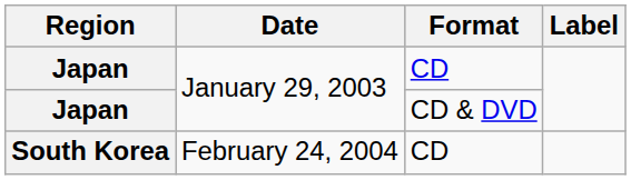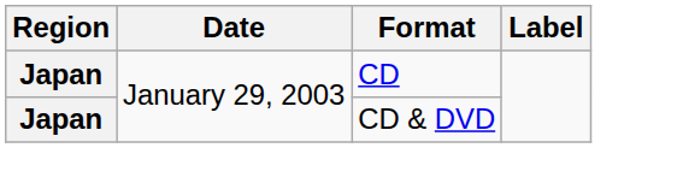 <table class="wikitable plainrowheaders">
 <tr>
 <th scope="col">Region</th>
 <th scope="col">Date</th>
 <th scope="col">Format</th>
 <th scope="col">Label</th>
 </tr>
 <tr>
 <th scope="row">Japan</th>
 <td rowspan="2">January 29, 2003</td>
 <td><a href='#'>CD</a></td>
 <td rowspan="2"></td>
 </tr>
 <tr>
 <th scope="row">Japan</th>
 <td>CD & <a href='#'>DVD</a></td>
 </tr>
-<tr>
-<th scope="row">South Korea</th>
-<td>February 24, 2004</td>
-<td>CD</td>
-<td></td>
-</tr>
 </table>
